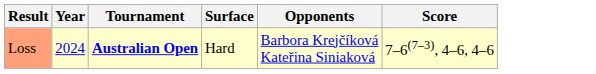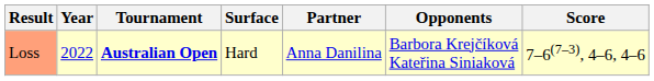 <table class="wikitable">
 <tr>
 <th>Result</th>
 <th>Year</th>
 <th>Tournament</th>
 <th>Surface</th>
+<th>Partner</th>
 <th>Opponents</th>
 <th class="unsortable">Score</th>
 </tr>
 <tr style="background:#ffffcc;">
 <td style=background:#ffa07a>Loss</td>
-<td><a href='#'>2024</a></td>
+<td><a href='#'>2022</a></td>
 <td><strong><a href='#'>Australian Open</a></strong></td>
 <td>Hard</td>
+<td> <a href='#'>Anna Danilina</a></td>
 <td> <a href='#'>Barbora Krejčíková</a> <br>  <a href='#'>Kateřina Siniaková</a></td>
 <td>7–6<sup>(7–3)</sup>, 4–6, 4–6</td>
 </tr>
 </table>
